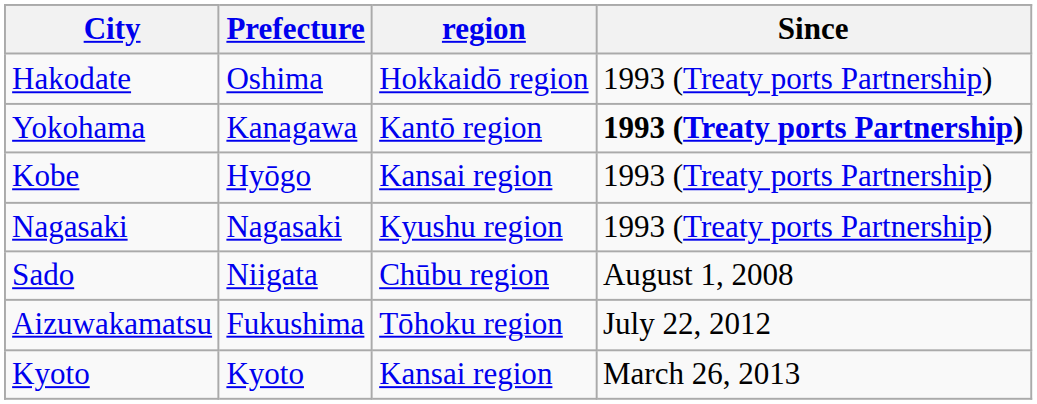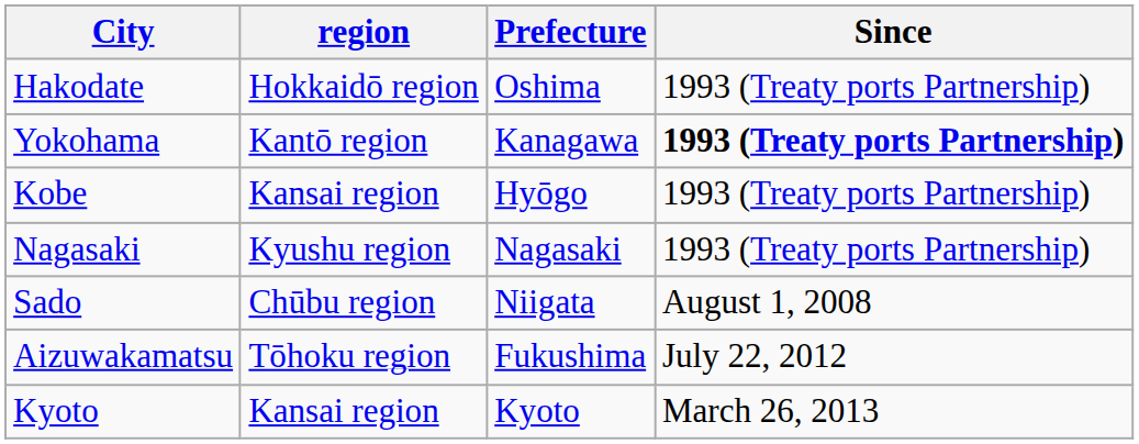 <table class="wikitable">
 <tr>
 <th><a href='#'>City</a></th>
+<th><a href='#'>region</a></th>
 <th><a href='#'>Prefecture</a></th>
-<th><a href='#'>region</a></th>
 <th>Since</th>
 </tr>
 <tr>
 <td><a href='#'>Hakodate</a></td>
+<td><a href='#'>Hokkaidō region</a></td>
 <td><a href='#'>Oshima</a></td>
-<td><a href='#'>Hokkaidō region</a></td>
 <td>1993 (<a href='#'>Treaty ports Partnership</a>)</td>
 </tr>
 <tr>
 <td><a href='#'>Yokohama</a></td>
+<td><a href='#'>Kantō region</a></td>
 <td><a href='#'>Kanagawa</a></td>
-<td><a href='#'>Kantō region</a></td>
 <td><strong>1993 (<a href='#'>Treaty ports Partnership</a>)</strong></td>
 </tr>
 <tr>
 <td><a href='#'>Kobe</a></td>
+<td><a href='#'>Kansai region</a></td>
 <td><a href='#'>Hyōgo</a></td>
-<td><a href='#'>Kansai region</a></td>
 <td>1993 (<a href='#'>Treaty ports Partnership</a>)</td>
 </tr>
 <tr>
 <td><a href='#'>Nagasaki</a></td>
+<td><a href='#'>Kyushu region</a></td>
 <td><a href='#'>Nagasaki</a></td>
-<td><a href='#'>Kyushu region</a></td>
 <td>1993 (<a href='#'>Treaty ports Partnership</a>)</td>
 </tr>
 <tr>
 <td><a href='#'>Sado</a></td>
+<td><a href='#'>Chūbu region</a></td>
 <td><a href='#'>Niigata</a></td>
-<td><a href='#'>Chūbu region</a></td>
 <td>August 1, 2008</td>
 </tr>
 <tr>
 <td><a href='#'>Aizuwakamatsu</a></td>
+<td><a href='#'>Tōhoku region</a></td>
 <td><a href='#'>Fukushima</a></td>
-<td><a href='#'>Tōhoku region</a></td>
 <td>July 22, 2012</td>
 </tr>
 <tr>
 <td><a href='#'>Kyoto</a></td>
+<td><a href='#'>Kansai region</a></td>
 <td><a href='#'>Kyoto</a></td>
-<td><a href='#'>Kansai region</a></td>
 <td>March 26, 2013</td>
 </tr>
 </table>
